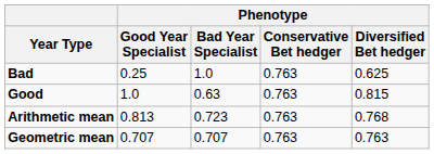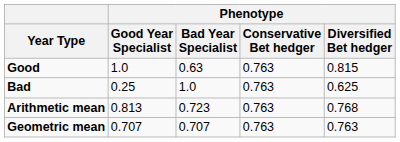 <table class="wikitable">
 <tr>
 <th></th>
 <th colspan="4">Phenotype</th>
 </tr>
 <tr>
 <th>Year Type</th>
 <th>Good Year<br>Specialist</th>
 <th>Bad Year<br>Specialist</th>
 <th>Conservative<br>Bet hedger</th>
 <th>Diversified<br>Bet hedger</th>
 </tr>
 <tr>
+<td><strong>Good</strong></td>
+<td>1.0</td>
+<td>0.63</td>
+<td>0.763</td>
+<td>0.815</td>
+</tr>
+<tr>
 <td><strong>Bad</strong></td>
 <td>0.25</td>
 <td>1.0</td>
 <td>0.763</td>
 <td>0.625</td>
-</tr>
-<tr>
-<td><strong>Good</strong></td>
-<td>1.0</td>
-<td>0.63</td>
-<td>0.763</td>
-<td>0.815</td>
 </tr>
 <tr>
 <td><strong>Arithmetic mean</strong></td>
 <td>0.813</td>
 <td>0.723</td>
 <td>0.763</td>
 <td>0.768</td>
 </tr>
 <tr>
 <td><strong>Geometric mean</strong></td>
 <td>0.707</td>
 <td>0.707</td>
 <td>0.763</td>
 <td>0.763</td>
 </tr>
 </table>
